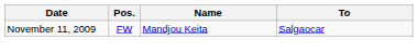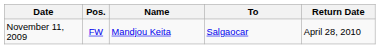 <table class="wikitable" style="font-size: 95%;">
 <tr>
 <th width="150">Date</th>
 <th width="40">Pos.</th>
 <th width="200">Name</th>
 <th width="200">To</th>
+<th width="150">Return Date</th>
 </tr>
 <tr>
 <td>November 11, 2009</td>
 <td style="text-align: center;"><a href='#'>FW</a></td>
 <td> <a href='#'>Mandjou Keita</a></td>
 <td> <a href='#'>Salgaocar</a></td>
+<td>April 28, 2010</td>
 </tr>
 </table>
